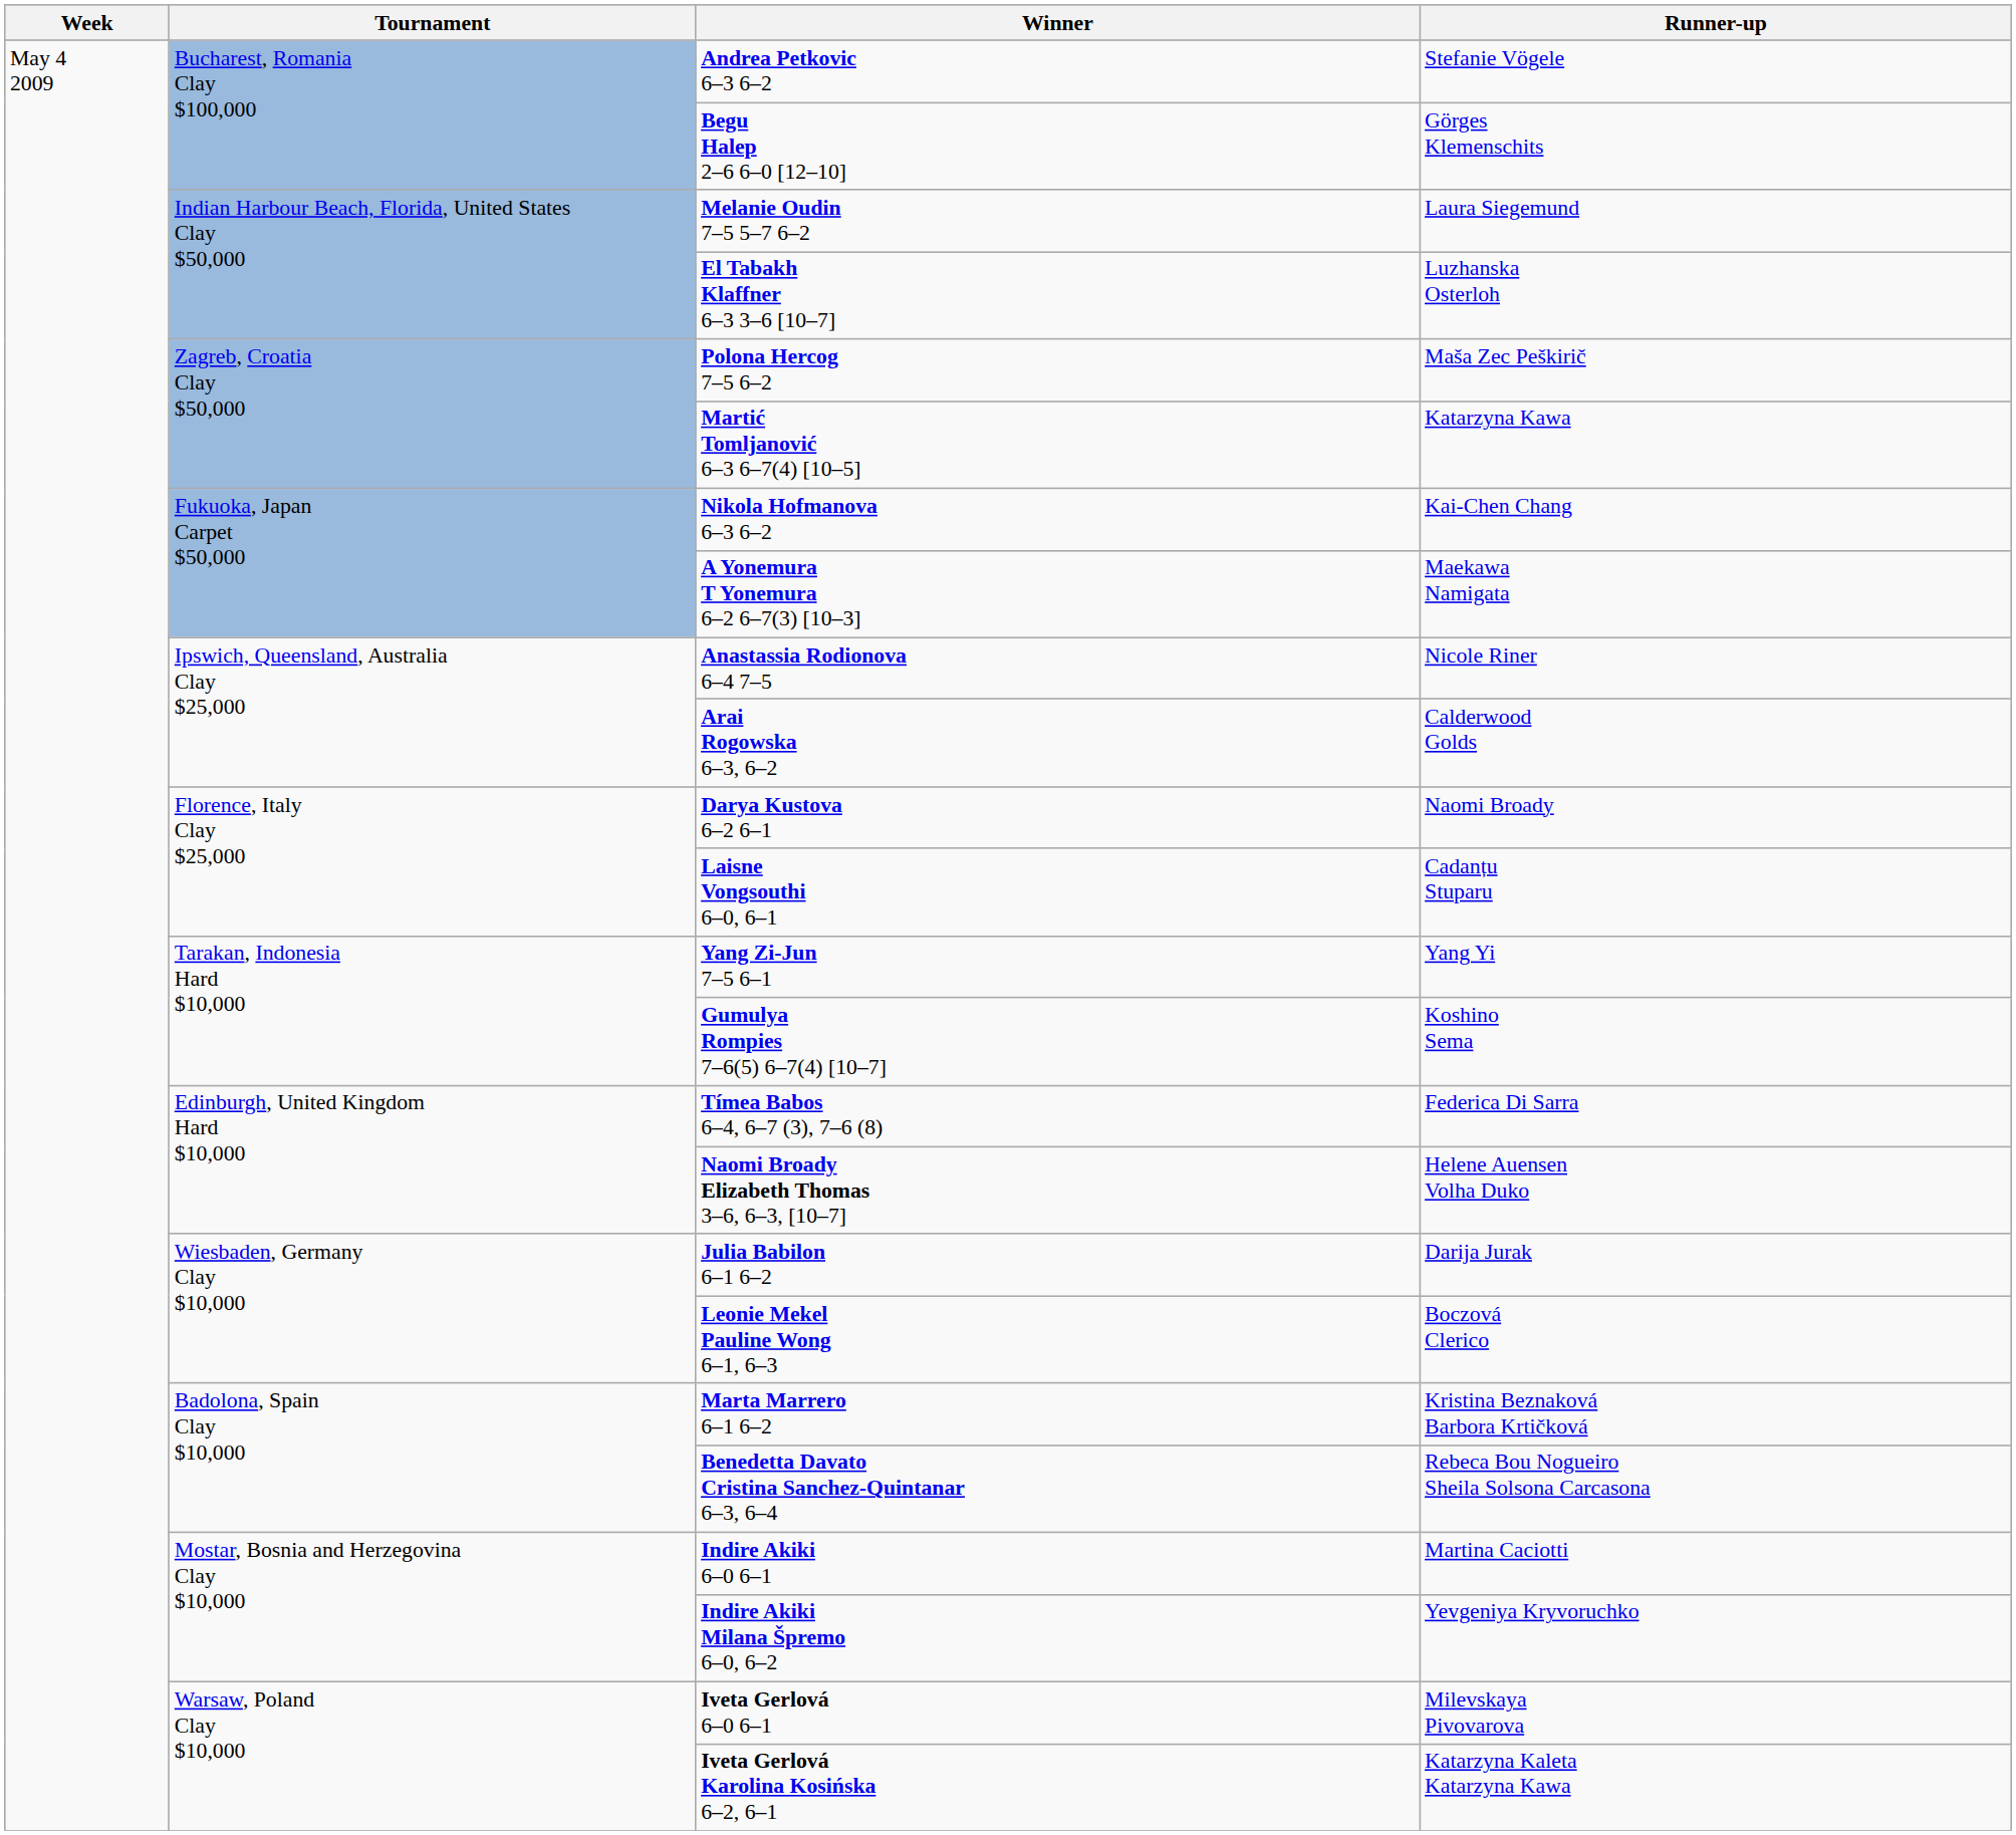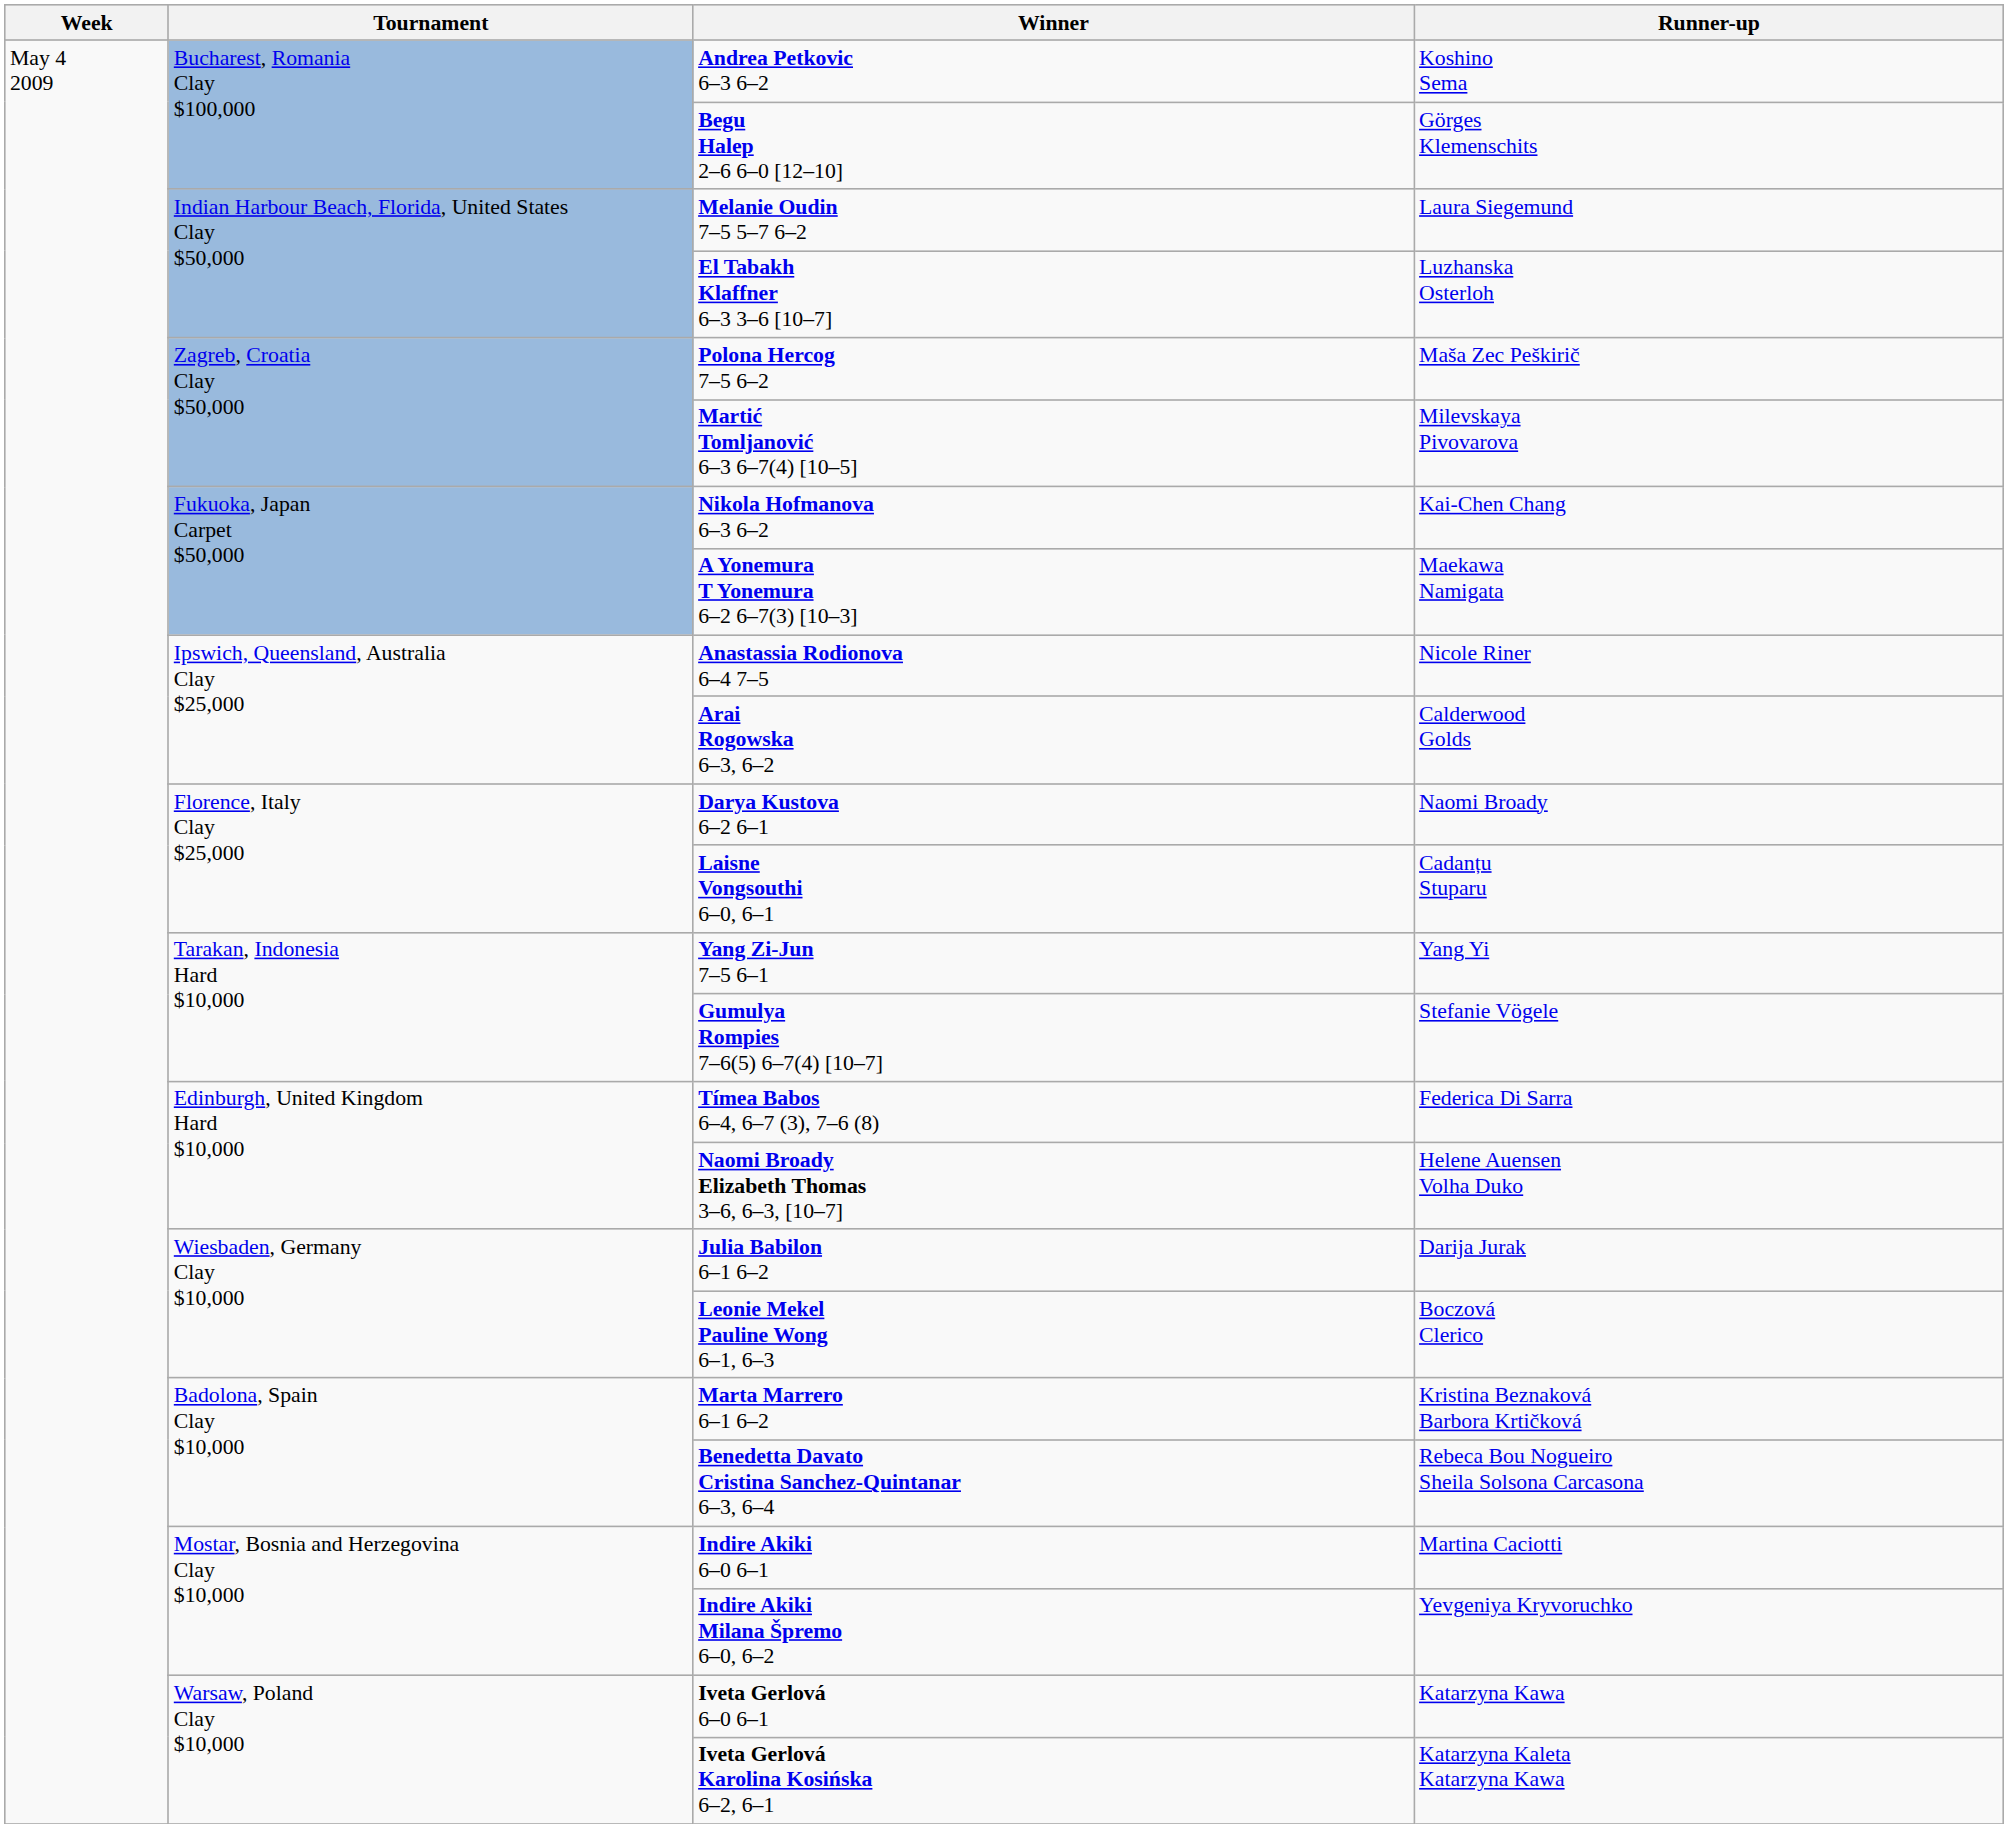 <table class="wikitable" style="font-size:85%;">
 <tr>
 <th width="5%" align="top">Week</th>
 <th width="16%" align="top">Tournament</th>
 <th width="22%" align="top">Winner</th>
 <th width="18%" align="top">Runner-up</th>
 </tr>
 <tr valign=top>
 <td rowspan=24>May 4 <br> 2009</td>
 <td rowspan=2 bgcolor="#99BADD"><a href='#'>Bucharest</a>, <a href='#'>Romania</a> <br> Clay <br> $100,000</td>
 <td> <strong><a href='#'>Andrea Petkovic</a></strong> <br> 6–3 6–2</td>
-<td> <a href='#'>Stefanie Vögele</a></td>
+<td> <a href='#'>Koshino</a> <br>  <a href='#'>Sema</a></td>
 </tr>
 <tr valign=top>
 <td> <strong><a href='#'>Begu</a></strong> <br>  <strong><a href='#'>Halep</a></strong> <br> 2–6 6–0 [12–10]</td>
 <td> <a href='#'>Görges</a> <br>  <a href='#'>Klemenschits</a></td>
 </tr>
 <tr valign=top>
 <td rowspan=2 bgcolor="#99BADD"><a href='#'>Indian Harbour Beach, Florida</a>, United States <br> Clay <br> $50,000</td>
 <td> <strong><a href='#'>Melanie Oudin</a></strong> <br> 7–5 5–7 6–2</td>
 <td> <a href='#'>Laura Siegemund</a></td>
 </tr>
 <tr valign=top>
 <td> <strong><a href='#'>El Tabakh</a></strong> <br>  <strong><a href='#'>Klaffner</a></strong> <br> 6–3 3–6 [10–7]</td>
 <td> <a href='#'>Luzhanska</a> <br>  <a href='#'>Osterloh</a></td>
 </tr>
 <tr valign=top>
 <td rowspan=2 bgcolor="#99BADD"><a href='#'>Zagreb</a>, <a href='#'>Croatia</a> <br> Clay <br> $50,000</td>
 <td> <strong><a href='#'>Polona Hercog</a></strong> <br> 7–5 6–2</td>
 <td> <a href='#'>Maša Zec Peškirič</a></td>
 </tr>
 <tr valign=top>
 <td> <strong><a href='#'>Martić</a></strong> <br>  <strong><a href='#'>Tomljanović</a></strong> <br> 6–3 6–7(4) [10–5]</td>
-<td> <a href='#'>Katarzyna Kawa</a></td>
+<td> <a href='#'>Milevskaya</a> <br>  <a href='#'>Pivovarova</a></td>
 </tr>
 <tr valign=top>
 <td rowspan=2 bgcolor="#99BADD"><a href='#'>Fukuoka</a>, Japan <br> Carpet <br> $50,000</td>
 <td> <strong><a href='#'>Nikola Hofmanova</a></strong> <br> 6–3 6–2</td>
 <td> <a href='#'>Kai-Chen Chang</a></td>
 </tr>
 <tr valign=top>
 <td> <strong><a href='#'>A Yonemura</a></strong> <br>  <strong><a href='#'>T Yonemura</a></strong> <br> 6–2 6–7(3) [10–3]</td>
 <td> <a href='#'>Maekawa</a> <br>  <a href='#'>Namigata</a></td>
 </tr>
 <tr valign=top>
 <td rowspan=2><a href='#'>Ipswich, Queensland</a>, Australia <br> Clay <br> $25,000</td>
 <td> <strong><a href='#'>Anastassia Rodionova</a></strong> <br> 6–4 7–5</td>
 <td> <a href='#'>Nicole Riner</a></td>
 </tr>
 <tr valign=top>
 <td> <strong><a href='#'>Arai</a></strong> <br>  <strong><a href='#'>Rogowska</a></strong> <br> 6–3, 6–2</td>
 <td> <a href='#'>Calderwood</a> <br>  <a href='#'>Golds</a></td>
 </tr>
 <tr valign=top>
 <td rowspan=2><a href='#'>Florence</a>, Italy <br> Clay <br> $25,000</td>
 <td> <strong><a href='#'>Darya Kustova</a></strong> <br> 6–2 6–1</td>
 <td> <a href='#'>Naomi Broady</a></td>
 </tr>
 <tr valign=top>
 <td> <strong><a href='#'>Laisne</a></strong> <br>  <strong><a href='#'>Vongsouthi</a></strong> <br> 6–0, 6–1</td>
 <td> <a href='#'>Cadanțu</a> <br>  <a href='#'>Stuparu</a></td>
 </tr>
 <tr valign=top>
 <td rowspan=2><a href='#'>Tarakan</a>, <a href='#'>Indonesia</a> <br> Hard <br> $10,000</td>
 <td> <strong><a href='#'>Yang Zi-Jun</a></strong> <br> 7–5 6–1</td>
 <td> <a href='#'>Yang Yi</a></td>
 </tr>
 <tr valign=top>
 <td> <strong><a href='#'>Gumulya</a></strong> <br>  <strong><a href='#'>Rompies</a></strong> <br> 7–6(5) 6–7(4) [10–7]</td>
-<td> <a href='#'>Koshino</a> <br>  <a href='#'>Sema</a></td>
+<td> <a href='#'>Stefanie Vögele</a></td>
 </tr>
 <tr valign=top>
 <td rowspan="2"><a href='#'>Edinburgh</a>, United Kingdom<br> Hard <br> $10,000</td>
 <td> <strong><a href='#'>Tímea Babos</a></strong><br> 6–4, 6–7 (3), 7–6 (8)</td>
 <td> <a href='#'>Federica Di Sarra</a></td>
 </tr>
 <tr valign=top>
 <td> <strong><a href='#'>Naomi Broady</a></strong><br>  <strong>Elizabeth Thomas</strong><br> 3–6, 6–3, [10–7]</td>
 <td> <a href='#'>Helene Auensen</a><br>  <a href='#'>Volha Duko</a></td>
 </tr>
 <tr valign="top">
 <td rowspan="2"><a href='#'>Wiesbaden</a>, Germany <br> Clay <br> $10,000</td>
 <td> <strong><a href='#'>Julia Babilon</a></strong> <br> 6–1 6–2</td>
 <td> <a href='#'>Darija Jurak</a></td>
 </tr>
 <tr valign="top">
 <td> <strong><a href='#'>Leonie Mekel</a></strong> <br>  <strong><a href='#'>Pauline Wong</a></strong> <br> 6–1, 6–3</td>
 <td> <a href='#'>Boczová</a> <br>  <a href='#'>Clerico</a></td>
 </tr>
 <tr valign="top">
 <td rowspan="2"><a href='#'>Badolona</a>, Spain <br> Clay <br> $10,000</td>
 <td> <strong><a href='#'>Marta Marrero</a></strong> <br> 6–1 6–2</td>
 <td> <a href='#'>Kristina Beznaková</a> <br>  <a href='#'>Barbora Krtičková</a></td>
 </tr>
 <tr valign="top">
 <td> <strong><a href='#'>Benedetta Davato</a></strong> <br>  <strong><a href='#'>Cristina Sanchez-Quintanar</a></strong> <br> 6–3, 6–4</td>
 <td> <a href='#'>Rebeca Bou Nogueiro</a> <br>  <a href='#'>Sheila Solsona Carcasona</a></td>
 </tr>
 <tr valign="top">
 <td rowspan="2"><a href='#'>Mostar</a>, Bosnia and Herzegovina <br> Clay <br> $10,000</td>
 <td> <strong><a href='#'>Indire Akiki</a></strong> <br> 6–0 6–1</td>
 <td> <a href='#'>Martina Caciotti</a></td>
 </tr>
 <tr valign="top">
 <td> <strong><a href='#'>Indire Akiki</a></strong> <br>  <strong><a href='#'>Milana Špremo</a></strong> <br> 6–0, 6–2</td>
 <td> <a href='#'>Yevgeniya Kryvoruchko</a></td>
 </tr>
 <tr valign="top">
 <td rowspan="2"><a href='#'>Warsaw</a>, Poland <br> Clay <br> $10,000</td>
 <td> <strong>Iveta Gerlová</strong> <br> 6–0 6–1</td>
-<td> <a href='#'>Milevskaya</a> <br>  <a href='#'>Pivovarova</a></td>
+<td> <a href='#'>Katarzyna Kawa</a></td>
 </tr>
 <tr valign="top">
 <td> <strong>Iveta Gerlová</strong> <br>  <strong><a href='#'>Karolina Kosińska</a></strong> <br> 6–2, 6–1</td>
 <td> <a href='#'>Katarzyna Kaleta</a> <br>  <a href='#'>Katarzyna Kawa</a></td>
 </tr>
 </table>
